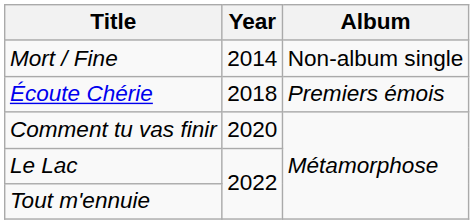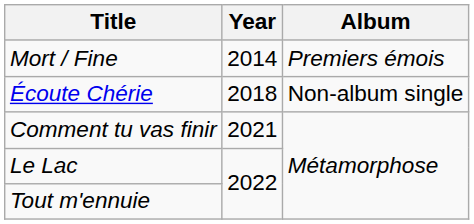 <table class="wikitable">
 <tr>
 <th><strong>Title</strong></th>
 <th>Year</th>
 <th>Album</th>
 </tr>
 <tr>
 <td><em>Mort / Fine</em></td>
 <td>2014</td>
-<td>Non-album single</td>
+<td><em>Premiers émois</em></td>
 </tr>
 <tr>
 <td><em><a href='#'>Écoute Chérie</a></em></td>
 <td>2018</td>
-<td><em>Premiers émois</em></td>
+<td>Non-album single</td>
 </tr>
 <tr>
 <td><em>Comment tu vas finir</em></td>
-<td>2020</td>
+<td>2021</td>
 <td rowspan="3"><em>Métamorphose</em></td>
 </tr>
 <tr>
 <td><em>Le Lac</em></td>
 <td rowspan="2">2022</td>
 </tr>
 <tr>
 <td><em>Tout m'ennuie</em></td>
 </tr>
 </table>
